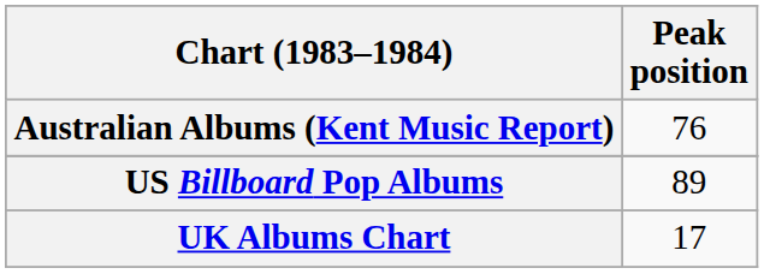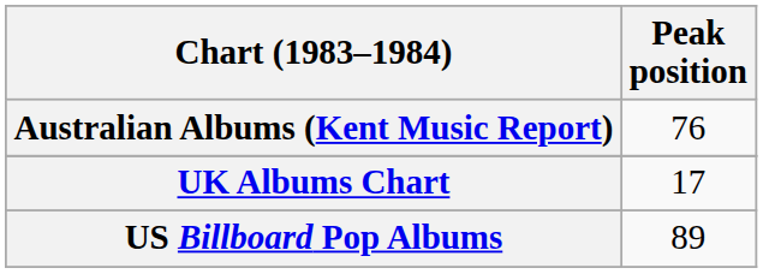 <table class="wikitable sortable plainrowheaders">
 <tr>
 <th scope="col">Chart (1983–1984)</th>
 <th scope="col">Peak<br>position</th>
 </tr>
 <tr>
 <th scope="row">Australian Albums (<a href='#'>Kent Music Report</a>)</th>
 <td style="text-align:center;">76</td>
 </tr>
 <tr>
 </tr>
 <tr>
 </tr>
 <tr>
+<th scope="row"><a href='#'>UK Albums Chart</a></th>
+<td style="text-align:center;">17</td>
+</tr>
+<tr>
 <th scope="row">US <a href='#'><em>Billboard</em> Pop Albums</a></th>
 <td style="text-align:center;">89</td>
 </tr>
-<tr>
-<th scope="row"><a href='#'>UK Albums Chart</a></th>
-<td style="text-align:center;">17</td>
-</tr>
 </table>
